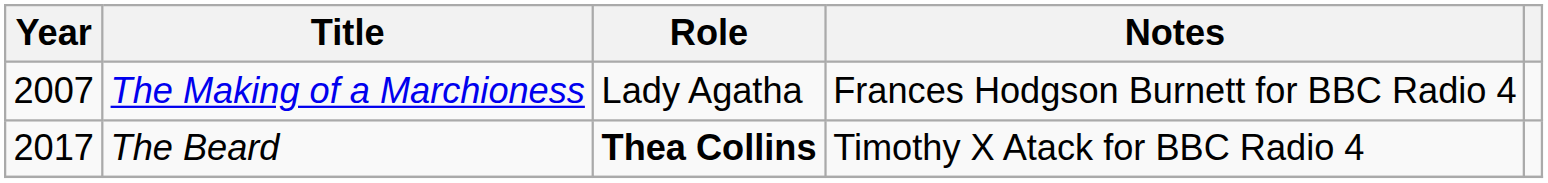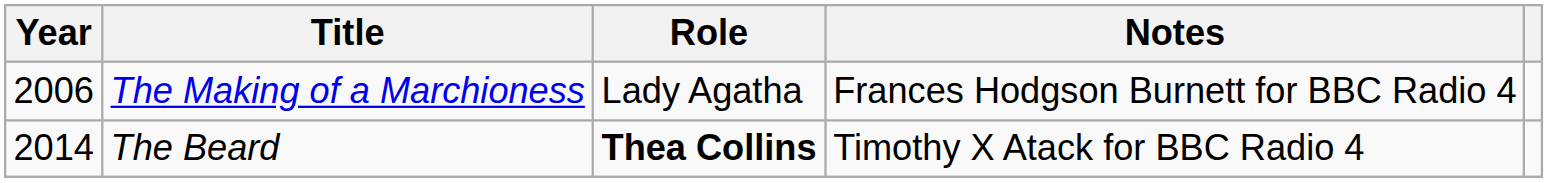 <table class="wikitable sortable">
 <tr>
 <th>Year</th>
 <th>Title</th>
 <th>Role</th>
 <th>Notes</th>
 <th class="unsortable"></th>
 </tr>
 <tr>
-<td>2007</td>
+<td>2006</td>
 <td><em><a href='#'>The Making of a Marchioness</a></em></td>
 <td>Lady Agatha</td>
 <td>Frances Hodgson Burnett for BBC Radio 4</td>
 <td></td>
 </tr>
 <tr>
-<td>2017</td>
+<td>2014</td>
 <td><em>The Beard</em></td>
 <td><strong>Thea Collins</strong></td>
 <td>Timothy X Atack for BBC Radio 4</td>
 <td></td>
 </tr>
 <tr>
 </tr>
 </table>
